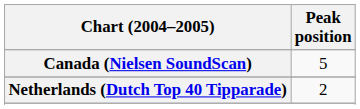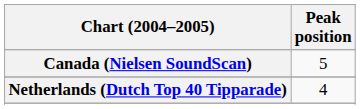 <table class="wikitable sortable plainrowheaders" style="text-align:center">
 <tr>
 <th scope="col">Chart (2004–2005)</th>
 <th scope="col">Peak<br>position</th>
 </tr>
 <tr>
 </tr>
 <tr>
 </tr>
 <tr>
 </tr>
 <tr>
 </tr>
 <tr>
 <th scope="row">Canada (<a href='#'>Nielsen SoundScan</a>)</th>
 <td>5</td>
 </tr>
 <tr>
 </tr>
 <tr>
 </tr>
 <tr>
 </tr>
 <tr>
 <th scope="row">Netherlands (<a href='#'>Dutch Top 40 Tipparade</a>)</th>
-<td>2</td>
+<td>4</td>
 </tr>
 <tr>
 </tr>
 <tr>
 </tr>
 <tr>
 </tr>
 <tr>
 </tr>
 <tr>
 </tr>
 <tr>
 </tr>
 <tr>
 </tr>
 <tr>
 </tr>
 <tr>
 </tr>
 <tr>
 </tr>
 <tr>
 </tr>
 </table>
